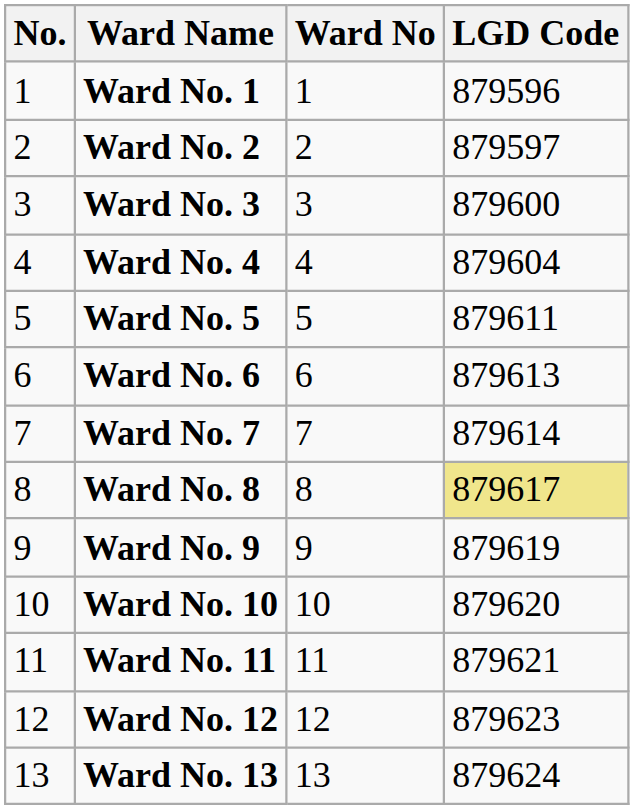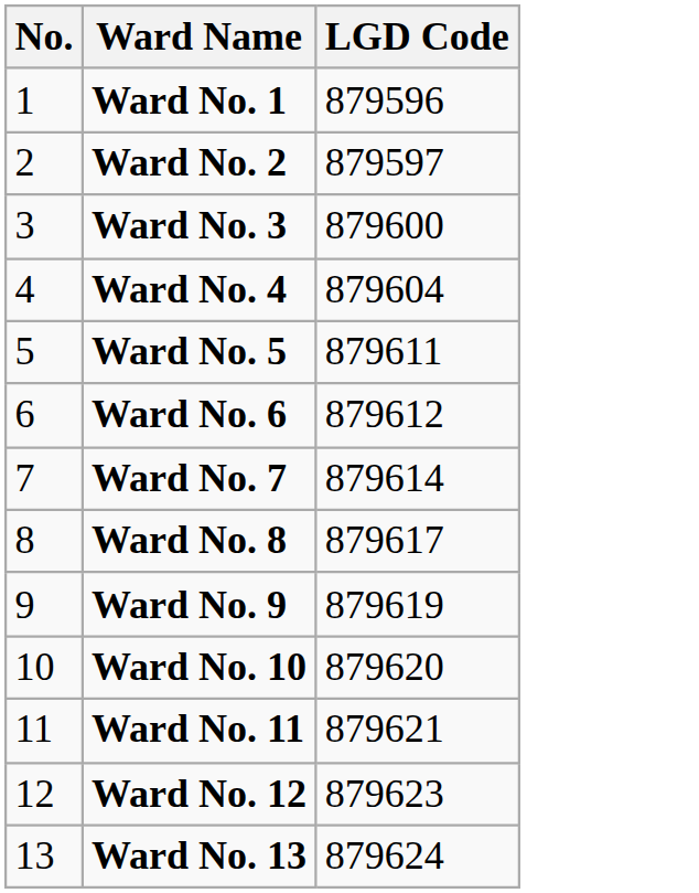 <table class="wikitable">
 <tr>
 <th>No.</th>
 <th>Ward Name</th>
-<th>Ward No</th>
 <th>LGD Code</th>
 </tr>
 <tr>
 <td>1</td>
 <td><strong>Ward No. 1</strong></td>
-<td>1</td>
 <td>879596</td>
 </tr>
 <tr>
 <td>2</td>
 <td><strong>Ward No. 2</strong></td>
-<td>2</td>
 <td>879597</td>
 </tr>
 <tr>
 <td>3</td>
 <td><strong>Ward No. 3</strong></td>
-<td>3</td>
 <td>879600</td>
 </tr>
 <tr>
 <td>4</td>
 <td><strong>Ward No. 4</strong></td>
-<td>4</td>
 <td>879604</td>
 </tr>
 <tr>
 <td>5</td>
 <td><strong>Ward No. 5</strong></td>
-<td>5</td>
 <td>879611</td>
 </tr>
 <tr>
 <td>6</td>
 <td><strong>Ward No. 6</strong></td>
-<td>6</td>
-<td>879613</td>
+<td>879612</td>
 </tr>
 <tr>
 <td>7</td>
 <td><strong>Ward No. 7</strong></td>
-<td>7</td>
 <td>879614</td>
 </tr>
 <tr>
 <td>8</td>
 <td><strong>Ward No. 8</strong></td>
-<td>8</td>
-<td style="background: khaki;">879617</td>
+<td>879617</td>
 </tr>
 <tr>
 <td>9</td>
 <td><strong>Ward No. 9</strong></td>
-<td>9</td>
 <td>879619</td>
 </tr>
 <tr>
 <td>10</td>
 <td><strong>Ward No. 10</strong></td>
-<td>10</td>
 <td>879620</td>
 </tr>
 <tr>
 <td>11</td>
 <td><strong>Ward No. 11</strong></td>
-<td>11</td>
 <td>879621</td>
 </tr>
 <tr>
 <td>12</td>
 <td><strong>Ward No. 12</strong></td>
-<td>12</td>
 <td>879623</td>
 </tr>
 <tr>
 <td>13</td>
 <td><strong>Ward No. 13</strong></td>
-<td>13</td>
 <td>879624</td>
 </tr>
 </table>
